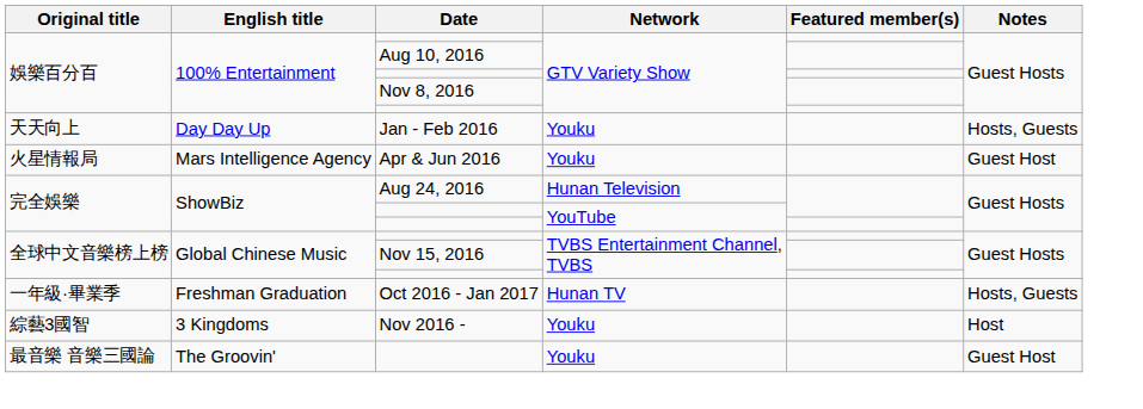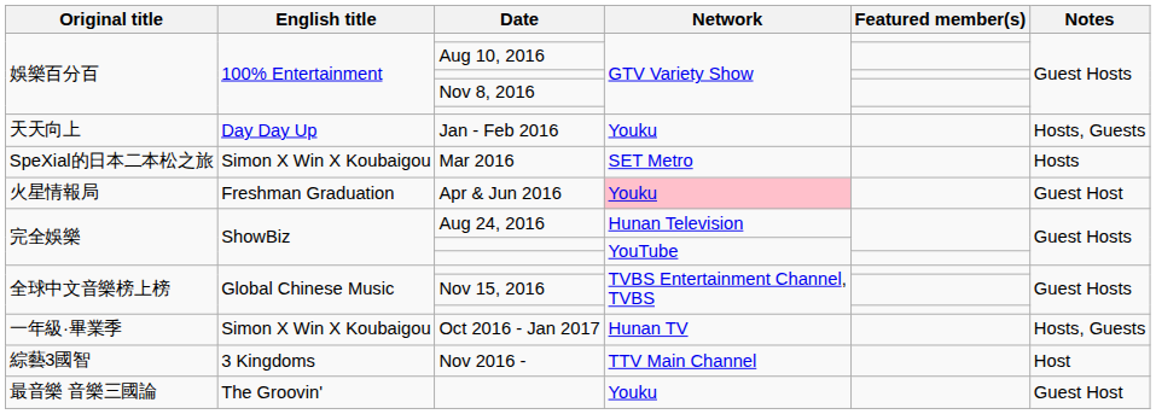 <table class="wikitable sortable">
 <tr>
 <th>Original title</th>
 <th>English title</th>
 <th>Date</th>
 <th>Network</th>
 <th>Featured member(s)</th>
 <th class="unsortable">Notes</th>
 </tr>
 <tr>
 <td rowspan="5">娛樂百分百</td>
 <td rowspan="5"><a href='#'>100% Entertainment</a></td>
 <td></td>
 <td rowspan="5"><a href='#'>GTV Variety Show</a></td>
 <td></td>
 <td rowspan="5">Guest Hosts</td>
 </tr>
 <tr>
 <td>Aug 10, 2016</td>
 <td></td>
 </tr>
 <tr>
 <td></td>
 <td></td>
 </tr>
 <tr>
 <td>Nov 8, 2016</td>
 <td></td>
 </tr>
 <tr>
 <td></td>
 <td></td>
 </tr>
 <tr>
 <td>天天向上</td>
 <td><a href='#'>Day Day Up</a></td>
 <td>Jan - Feb 2016</td>
 <td><a href='#'>Youku</a></td>
 <td></td>
 <td>Hosts, Guests</td>
 </tr>
 <tr>
+<td>SpeXial的日本二本松之旅</td>
+<td>Simon X Win X Koubaigou</td>
+<td>Mar 2016</td>
+<td><a href='#'>SET Metro</a></td>
+<td></td>
+<td>Hosts</td>
+</tr>
+<tr>
 <td>火星情報局</td>
-<td>Mars Intelligence Agency</td>
+<td>Freshman Graduation</td>
 <td>Apr & Jun 2016</td>
-<td><a href='#'>Youku</a></td>
+<td style="background: pink;"><a href='#'>Youku</a></td>
 <td></td>
 <td>Guest Host</td>
 </tr>
 <tr>
 <td rowspan="3">完全娛樂</td>
 <td rowspan="3">ShowBiz</td>
 <td>Aug 24, 2016</td>
 <td><a href='#'>Hunan Television</a></td>
 <td rowspan="2"></td>
 <td rowspan="3">Guest Hosts</td>
 </tr>
 <tr>
 <td></td>
 <td rowspan="2"><a href='#'>YouTube</a></td>
 </tr>
 <tr>
 <td></td>
 <td></td>
 </tr>
 <tr>
 <td rowspan="3">全球中文音樂榜上榜</td>
 <td rowspan="3">Global Chinese Music</td>
 <td></td>
 <td rowspan="3"><a href='#'>TVBS Entertainment Channel</a>,<br><a href='#'>TVBS</a></td>
 <td></td>
 <td rowspan="3">Guest Hosts</td>
 </tr>
 <tr>
 <td>Nov 15, 2016</td>
 <td></td>
 </tr>
 <tr>
 <td></td>
 <td></td>
 </tr>
 <tr>
 <td>一年級·畢業季</td>
-<td>Freshman Graduation</td>
+<td>Simon X Win X Koubaigou</td>
 <td>Oct 2016 - Jan 2017</td>
 <td><a href='#'>Hunan TV</a></td>
 <td></td>
 <td>Hosts, Guests</td>
 </tr>
 <tr>
 <td>綜藝3國智</td>
 <td>3 Kingdoms</td>
 <td>Nov 2016 -</td>
-<td><a href='#'>Youku</a></td>
+<td><a href='#'>TTV Main Channel</a></td>
 <td></td>
 <td>Host</td>
 </tr>
 <tr>
 <td>最音樂 音樂三國論</td>
 <td>The Groovin'</td>
 <td></td>
 <td><a href='#'>Youku</a></td>
 <td></td>
 <td>Guest Host</td>
 </tr>
 </table>
